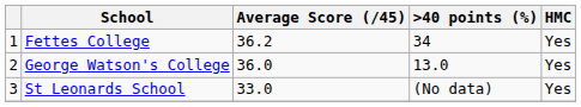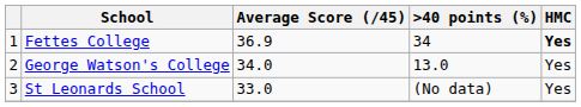 <table class="wikitable sortable">
 <tr>
 <th></th>
 <th>School</th>
 <th>Average Score (/45)</th>
 <th>>40 points (%)</th>
 <th>HMC</th>
 </tr>
 <tr>
 <td>1</td>
 <td><a href='#'>Fettes College</a></td>
-<td>36.2</td>
+<td>36.9</td>
 <td>34</td>
-<td>Yes</td>
+<td><strong>Yes</strong></td>
 </tr>
 <tr>
 <td>2</td>
 <td><a href='#'>George Watson's College</a></td>
-<td>36.0</td>
+<td>34.0</td>
 <td>13.0</td>
 <td>Yes</td>
 </tr>
 <tr>
 <td>3</td>
 <td><a href='#'>St Leonards School</a></td>
 <td>33.0</td>
 <td>(No data)</td>
 <td>Yes</td>
 </tr>
 <tr>
 </tr>
 </table>
